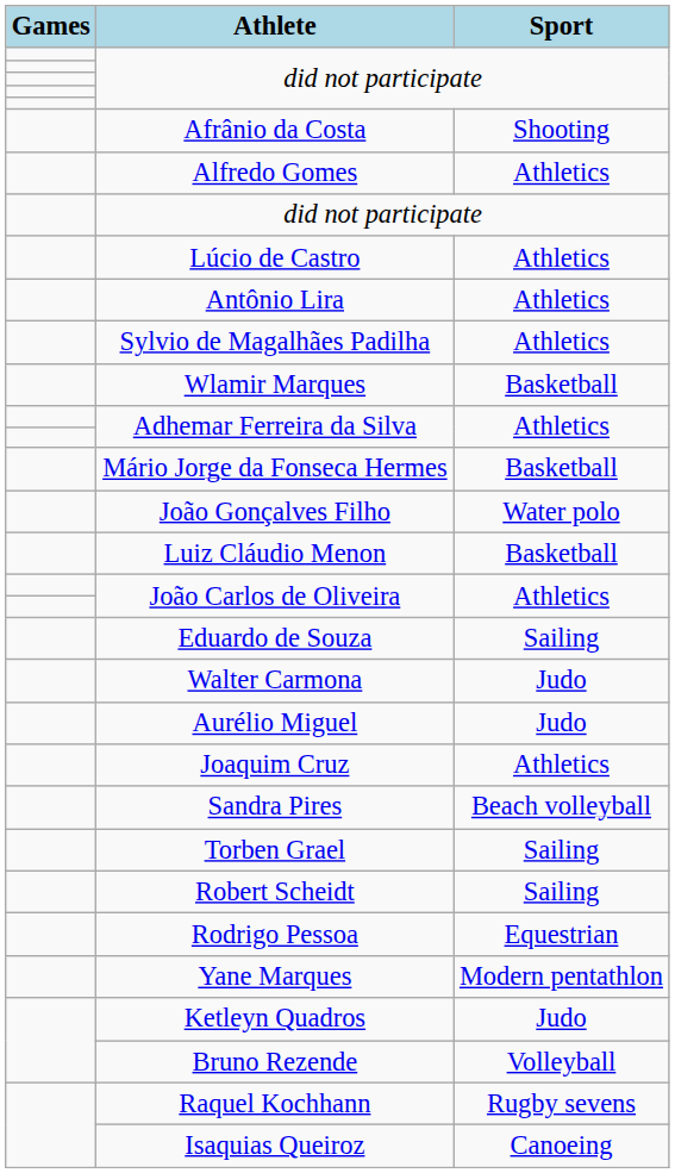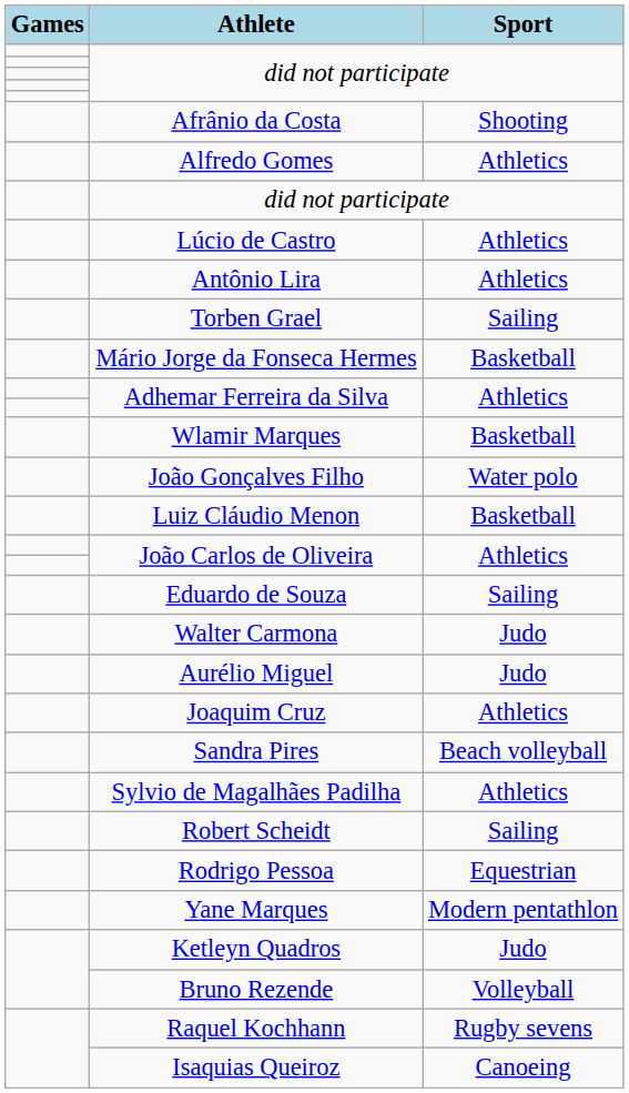 <table class="wikitable" style="text-align:center">
 <tr>
 <th style="background-color:lightblue">Games</th>
 <th style="background-color:lightblue">Athlete</th>
 <th style="background-color:lightblue">Sport</th>
 </tr>
 <tr>
 <td> </td>
 <td rowspan="5"; colspan=2><em>did not participate</em></td>
 </tr>
 <tr>
 <td> </td>
 </tr>
 <tr>
 <td> </td>
 </tr>
 <tr>
 <td> </td>
 </tr>
 <tr>
 <td> </td>
 </tr>
 <tr>
 <td> </td>
 <td><a href='#'>Afrânio da Costa</a></td>
 <td><a href='#'>Shooting</a></td>
 </tr>
 <tr>
 <td> </td>
 <td><a href='#'>Alfredo Gomes</a></td>
 <td><a href='#'>Athletics</a></td>
 </tr>
 <tr>
 <td> </td>
 <td colspan=2><em>did not participate</em></td>
 </tr>
 <tr>
 <td> </td>
 <td><a href='#'>Lúcio de Castro</a></td>
 <td><a href='#'>Athletics</a></td>
 </tr>
 <tr>
 <td> </td>
 <td><a href='#'>Antônio Lira</a></td>
 <td><a href='#'>Athletics</a></td>
 </tr>
 <tr>
 <td> </td>
-<td><a href='#'>Sylvio de Magalhães Padilha</a></td>
-<td><a href='#'>Athletics</a></td>
+<td><a href='#'>Torben Grael</a></td>
+<td><a href='#'>Sailing</a></td>
 </tr>
 <tr>
 <td> </td>
-<td><a href='#'>Wlamir Marques</a></td>
+<td><a href='#'>Mário Jorge da Fonseca Hermes</a></td>
 <td><a href='#'>Basketball</a></td>
 </tr>
 <tr>
 <td> </td>
 <td rowspan="2"><a href='#'>Adhemar Ferreira da Silva</a></td>
 <td rowspan="2"><a href='#'>Athletics</a></td>
 </tr>
 <tr>
 <td> </td>
 </tr>
 <tr>
 <td> </td>
-<td><a href='#'>Mário Jorge da Fonseca Hermes</a></td>
+<td><a href='#'>Wlamir Marques</a></td>
 <td><a href='#'>Basketball</a></td>
 </tr>
 <tr>
 <td> </td>
 <td><a href='#'>João Gonçalves Filho</a></td>
 <td><a href='#'>Water polo</a></td>
 </tr>
 <tr>
 <td> </td>
 <td><a href='#'>Luiz Cláudio Menon</a></td>
 <td><a href='#'>Basketball</a></td>
 </tr>
 <tr>
 <td> </td>
 <td rowspan="2"><a href='#'>João Carlos de Oliveira</a></td>
 <td rowspan="2"><a href='#'>Athletics</a></td>
 </tr>
 <tr>
 <td> </td>
 </tr>
 <tr>
 <td> </td>
 <td><a href='#'>Eduardo de Souza</a></td>
 <td><a href='#'>Sailing</a></td>
 </tr>
 <tr>
 <td> </td>
 <td><a href='#'>Walter Carmona</a></td>
 <td><a href='#'>Judo</a></td>
 </tr>
 <tr>
 <td> </td>
 <td><a href='#'>Aurélio Miguel</a></td>
 <td><a href='#'>Judo</a></td>
 </tr>
 <tr>
 <td> </td>
 <td><a href='#'>Joaquim Cruz</a></td>
 <td><a href='#'>Athletics</a></td>
 </tr>
 <tr>
 <td> </td>
 <td><a href='#'>Sandra Pires</a></td>
 <td><a href='#'>Beach volleyball</a></td>
 </tr>
 <tr>
 <td> </td>
-<td><a href='#'>Torben Grael</a></td>
-<td><a href='#'>Sailing</a></td>
+<td><a href='#'>Sylvio de Magalhães Padilha</a></td>
+<td><a href='#'>Athletics</a></td>
 </tr>
 <tr>
 <td> </td>
 <td><a href='#'>Robert Scheidt</a></td>
 <td><a href='#'>Sailing</a></td>
 </tr>
 <tr>
 <td> </td>
 <td><a href='#'>Rodrigo Pessoa</a></td>
 <td><a href='#'>Equestrian</a></td>
 </tr>
 <tr>
 <td> </td>
 <td><a href='#'>Yane Marques</a></td>
 <td><a href='#'>Modern pentathlon</a></td>
 </tr>
 <tr>
 <td rowspan=2> </td>
 <td><a href='#'>Ketleyn Quadros</a></td>
 <td><a href='#'>Judo</a></td>
 </tr>
 <tr>
 <td><a href='#'>Bruno Rezende</a></td>
 <td><a href='#'>Volleyball</a></td>
 </tr>
 <tr>
 <td rowspan=2> </td>
 <td><a href='#'>Raquel Kochhann</a></td>
 <td><a href='#'>Rugby sevens</a></td>
 </tr>
 <tr>
 <td><a href='#'>Isaquias Queiroz</a></td>
 <td><a href='#'>Canoeing</a></td>
 </tr>
 </table>
